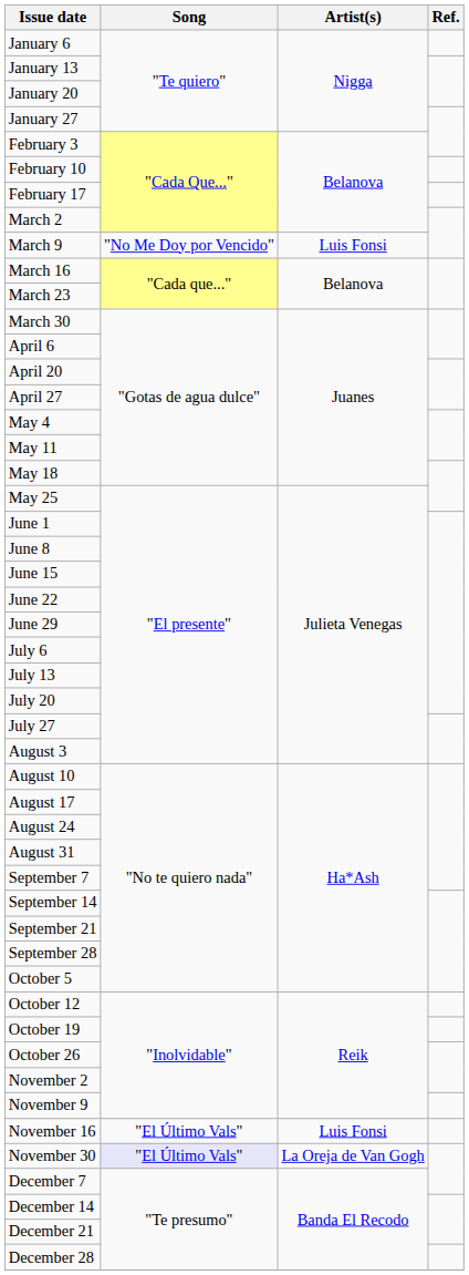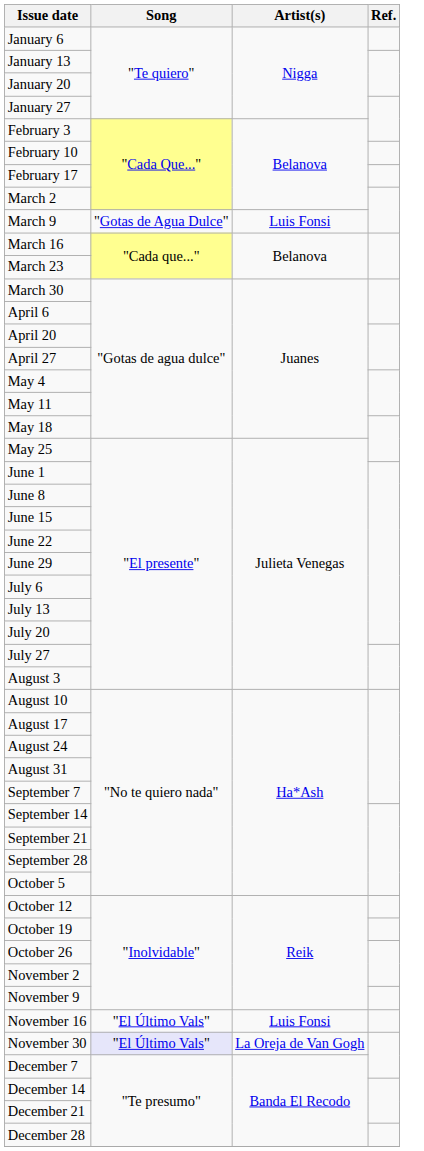 <table class="wikitable">
 <tr>
 <th>Issue date</th>
 <th>Song</th>
 <th>Artist(s)</th>
 <th>Ref.</th>
 </tr>
 <tr>
 <td>January 6</td>
 <td style="text-align: center;" rowspan="4">"<a href='#'>Te quiero</a>"</td>
 <td style="text-align: center;" rowspan="4"><a href='#'>Nigga</a></td>
 <td style="text-align: center;"></td>
 </tr>
 <tr>
 <td>January 13</td>
 <td style="text-align: center;" rowspan="2"></td>
 </tr>
 <tr>
 <td>January 20</td>
 </tr>
 <tr>
 <td>January 27</td>
 <td style="text-align: center;" rowspan="2"></td>
 </tr>
 <tr>
 <td>February 3</td>
 <td bgcolor=#FFFF90 style="text-align: center;" rowspan="4">"<a href='#'>Cada Que...</a>"</td>
 <td style="text-align: center;" rowspan="4"><a href='#'>Belanova</a></td>
 </tr>
 <tr>
 <td>February 10</td>
 <td style="text-align: center;"></td>
 </tr>
 <tr>
 <td>February 17</td>
 <td style="text-align: center;"></td>
 </tr>
 <tr>
 <td>March 2</td>
 <td style="text-align: center;" rowspan="2"></td>
 </tr>
 <tr>
 <td>March 9</td>
-<td style="text-align: center;">"<a href='#'>No Me Doy por Vencido</a>"</td>
+<td style="text-align: center;">"<a href='#'>Gotas de Agua Dulce</a>"</td>
 <td style="text-align: center;"><a href='#'>Luis Fonsi</a></td>
 </tr>
 <tr>
 <td>March 16</td>
 <td bgcolor=#FFFF90 style="text-align: center;" rowspan="2">"Cada que..."</td>
 <td style="text-align: center;" rowspan="2">Belanova</td>
 <td style="text-align: center;" rowspan="2"></td>
 </tr>
 <tr>
 <td>March 23</td>
 </tr>
 <tr>
 <td>March 30</td>
 <td style="text-align: center;" rowspan="7">"Gotas de agua dulce"</td>
 <td style="text-align: center;" rowspan="7">Juanes</td>
 <td style="text-align: center;" rowspan="2"></td>
 </tr>
 <tr>
 <td>April 6</td>
 </tr>
 <tr>
 <td>April 20</td>
 <td style="text-align: center;" rowspan="2"></td>
 </tr>
 <tr>
 <td>April 27</td>
 </tr>
 <tr>
 <td>May 4</td>
 <td style="text-align: center;" rowspan="2"></td>
 </tr>
 <tr>
 <td>May 11</td>
 </tr>
 <tr>
 <td>May 18</td>
 <td style="text-align: center;" rowspan="2"></td>
 </tr>
 <tr>
 <td>May 25</td>
 <td style="text-align: center;" rowspan="11">"<a href='#'>El presente</a>"</td>
 <td style="text-align: center;" rowspan="11">Julieta Venegas</td>
 </tr>
 <tr>
 <td>June 1</td>
 <td style="text-align: center;" rowspan="8"></td>
 </tr>
 <tr>
 <td>June 8</td>
 </tr>
 <tr>
 <td>June 15</td>
 </tr>
 <tr>
 <td>June 22</td>
 </tr>
 <tr>
 <td>June 29</td>
 </tr>
 <tr>
 <td>July 6</td>
 </tr>
 <tr>
 <td>July 13</td>
 </tr>
 <tr>
 <td>July 20</td>
 </tr>
 <tr>
 <td>July 27</td>
 <td style="text-align: center;" rowspan="2"></td>
 </tr>
 <tr>
 <td>August 3</td>
 </tr>
 <tr>
 <td>August 10</td>
 <td style="text-align: center;" rowspan="9">"No te quiero nada"</td>
 <td style="text-align: center;" rowspan="9"><a href='#'>Ha*Ash</a></td>
 <td style="text-align: center;" rowspan="5"></td>
 </tr>
 <tr>
 <td>August 17</td>
 </tr>
 <tr>
 <td>August 24</td>
 </tr>
 <tr>
 <td>August 31</td>
 </tr>
 <tr>
 <td>September 7</td>
 </tr>
 <tr>
 <td>September 14</td>
 <td style="text-align: center;" rowspan="4"></td>
 </tr>
 <tr>
 <td>September 21</td>
 </tr>
 <tr>
 <td>September 28</td>
 </tr>
 <tr>
 <td>October 5</td>
 </tr>
 <tr>
 <td>October 12</td>
 <td style="text-align: center;" rowspan="5">"<a href='#'>Inolvidable</a>"</td>
 <td style="text-align: center;" rowspan="5"><a href='#'>Reik</a></td>
 <td style="text-align: center;"></td>
 </tr>
 <tr>
 <td>October 19</td>
 <td style="text-align: center;"></td>
 </tr>
 <tr>
 <td>October 26</td>
 <td style="text-align: center;" rowspan="2"></td>
 </tr>
 <tr>
 <td>November 2</td>
 </tr>
 <tr>
 <td>November 9</td>
 <td style="text-align: center;"></td>
 </tr>
 <tr>
 <td>November 16</td>
 <td style="text-align: center;">"<a href='#'>El Último Vals</a>"</td>
 <td style="text-align: center;"><a href='#'>Luis Fonsi</a></td>
 <td style="text-align: center;"></td>
 </tr>
 <tr>
 <td>November 30</td>
 <td style="background: lavender; text-align: center;">"<a href='#'>El Último Vals</a>"</td>
 <td style="text-align: center;"><a href='#'>La Oreja de Van Gogh</a></td>
 <td style="text-align: center;" rowspan="2"></td>
 </tr>
 <tr>
 <td>December 7</td>
 <td style="text-align: center;" rowspan="4">"Te presumo"</td>
 <td style="text-align: center;" rowspan="4"><a href='#'>Banda El Recodo</a></td>
 </tr>
 <tr>
 <td>December 14</td>
 <td style="text-align: center;" rowspan="2"></td>
 </tr>
 <tr>
 <td>December 21</td>
 </tr>
 <tr>
 <td>December 28</td>
 <td style="text-align: center;"></td>
 </tr>
 <tr>
 </tr>
 </table>
